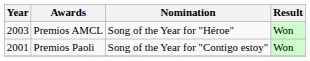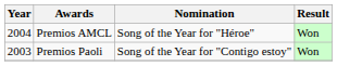 <table class="wikitable">
 <tr>
 <th>Year</th>
 <th>Awards</th>
 <th>Nomination</th>
 <th>Result</th>
 </tr>
 <tr>
-<td>2003</td>
+<td>2004</td>
 <td>Premios AMCL</td>
 <td>Song of the Year for "Héroe"</td>
 <td bgcolor="#CCFFCC">Won</td>
 </tr>
 <tr>
-<td>2001</td>
+<td>2003</td>
 <td>Premios Paoli</td>
 <td>Song of the Year for "Contigo estoy"</td>
 <td bgcolor="#CCFFCC">Won</td>
 </tr>
 <tr>
 </tr>
 </table>
